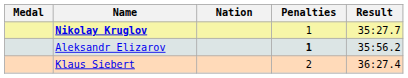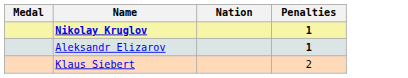 <table class=wikitable style="border:1px solid #AAAAAA;font-size:90%">
 <tr bgcolor="#E4E4E4">
 <th style="border-bottom:1px solid #AAAAAA" width=50>Medal</th>
 <th style="border-bottom:1px solid #AAAAAA" width=160>Name</th>
 <th style="border-bottom:1px solid #AAAAAA" width=80>Nation</th>
 <th style="border-bottom:1px solid #AAAAAA" width=80>Penalties</th>
-<th style="border-bottom:1px solid #AAAAAA" width=60>Result</th>
 </tr>
 <tr bgcolor="#F7F6A8">
 <td align="center"></td>
 <td><strong><a href='#'>Nikolay Kruglov</a></strong></td>
 <td align="center"></td>
-<td align="center">1</td>
-<td align="right">35:27.7</td>
+<td align="center"><strong>1</strong></td>
 </tr>
 <tr bgcolor="#DCE5E5">
 <td align="center"></td>
 <td><a href='#'>Aleksandr Elizarov</a></td>
 <td align="center"></td>
 <td align="center"><strong>1</strong></td>
-<td align="right">35:56.2</td>
 </tr>
 <tr bgcolor="#FFDAB9">
 <td align="center"></td>
 <td><a href='#'>Klaus Siebert</a></td>
 <td align="center"></td>
 <td align="center">2</td>
-<td align="right">36:27.4</td>
 </tr>
 </table>
